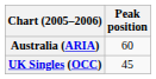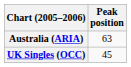 <table class="wikitable sortable plainrowheaders" style="text-align:center">
 <tr>
 <th>Chart (2005–2006)</th>
 <th>Peak<br>position</th>
 </tr>
 <tr>
 <th scope="row">Australia (<a href='#'>ARIA</a>)</th>
-<td>60</td>
+<td>63</td>
 </tr>
 <tr>
 <th scope="row"><a href='#'>UK Singles</a> (<a href='#'>OCC</a>)</th>
 <td align="center">45</td>
 </tr>
 </table>
